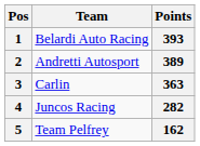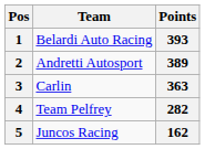 <table class="wikitable" style="font-size: 95%;">
 <tr>
 <th>Pos</th>
 <th>Team</th>
 <th>Points</th>
 </tr>
 <tr>
 <th>1</th>
 <td> <a href='#'>Belardi Auto Racing</a></td>
 <th>393</th>
 </tr>
 <tr>
 <th>2</th>
 <td> <a href='#'>Andretti Autosport</a></td>
 <th>389</th>
 </tr>
 <tr>
 <th>3</th>
 <td> <a href='#'>Carlin</a></td>
 <th>363</th>
 </tr>
 <tr>
 <th>4</th>
-<td> <a href='#'>Juncos Racing</a></td>
+<td> <a href='#'>Team Pelfrey</a></td>
 <th>282</th>
 </tr>
 <tr>
 <th>5</th>
-<td> <a href='#'>Team Pelfrey</a></td>
+<td> <a href='#'>Juncos Racing</a></td>
 <th>162</th>
 </tr>
 </table>
